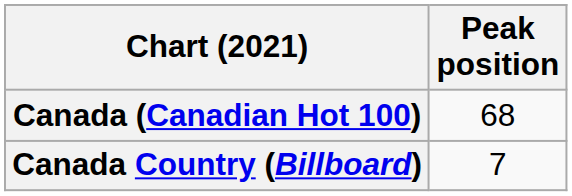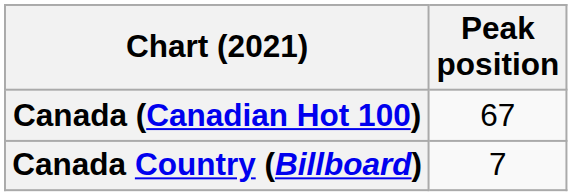 <table class="wikitable sortable plainrowheaders" style="text-align:center;">
 <tr>
 <th>Chart (2021)</th>
 <th>Peak <br> position</th>
 </tr>
 <tr>
 <th scope="row">Canada (<a href='#'>Canadian Hot 100</a>)</th>
-<td>68</td>
+<td>67</td>
 </tr>
 <tr>
 <th scope="row">Canada <a href='#'>Country</a> (<a href='#'><em>Billboard</em></a>)</th>
 <td>7</td>
 </tr>
 </table>
